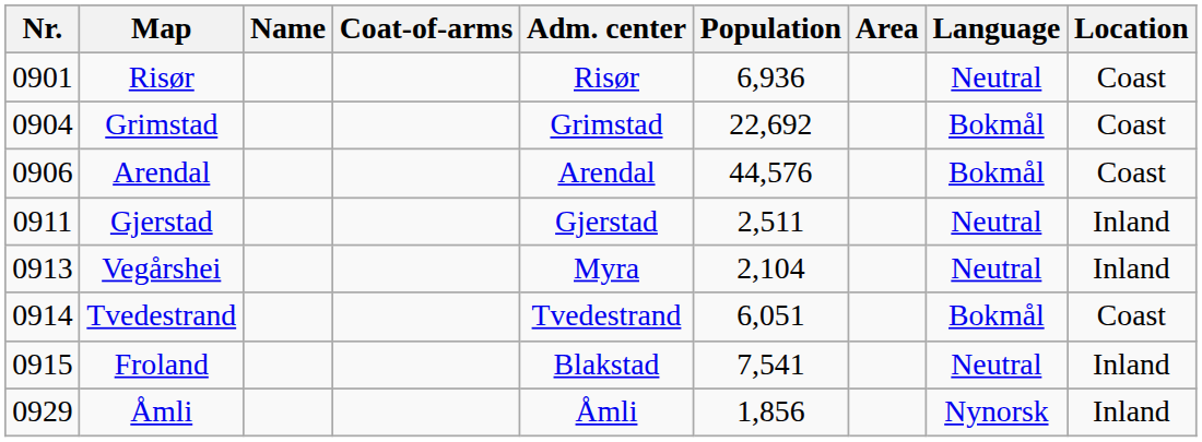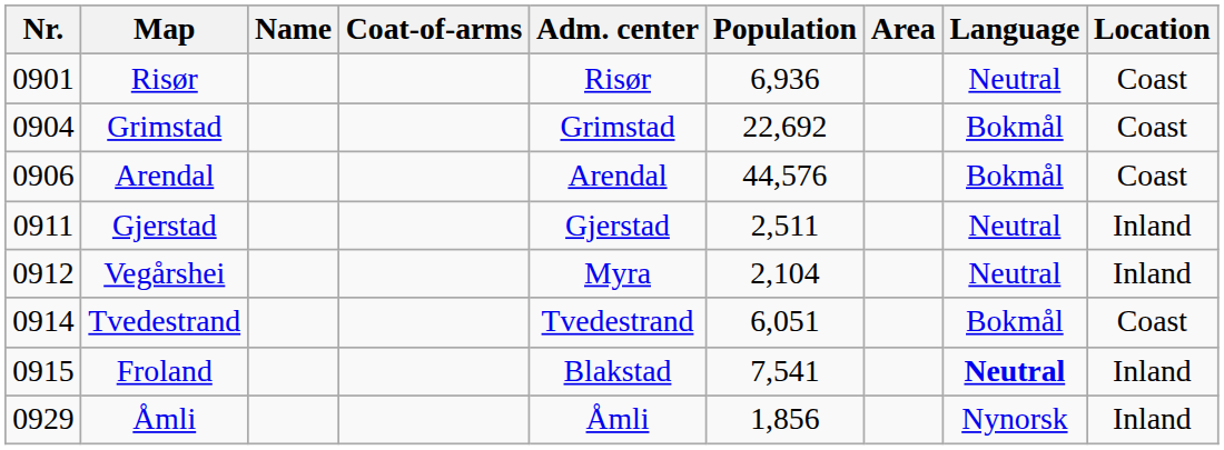 <table class="wikitable sortable" style="text-align: center;">
 <tr>
 <th>Nr.</th>
 <th class="unsortable">Map</th>
 <th>Name</th>
 <th>Coat-of-arms</th>
 <th>Adm. center</th>
 <th>Population</th>
 <th>Area<br></th>
 <th>Language</th>
 <th>Location</th>
 </tr>
 <tr>
 <td>0901</td>
 <td><a href='#'>Risør</a></td>
 <td></td>
 <td></td>
 <td><a href='#'>Risør</a></td>
 <td>6,936</td>
 <td></td>
 <td><a href='#'>Neutral</a></td>
 <td>Coast</td>
 </tr>
 <tr>
 <td>0904</td>
 <td><a href='#'>Grimstad</a></td>
 <td></td>
 <td></td>
 <td><a href='#'>Grimstad</a></td>
 <td>22,692</td>
 <td></td>
 <td><a href='#'>Bokmål</a></td>
 <td>Coast</td>
 </tr>
 <tr>
 <td>0906</td>
 <td><a href='#'>Arendal</a></td>
 <td></td>
 <td></td>
 <td><a href='#'>Arendal</a></td>
 <td>44,576</td>
 <td></td>
 <td><a href='#'>Bokmål</a></td>
 <td>Coast</td>
 </tr>
 <tr>
 <td>0911</td>
 <td><a href='#'>Gjerstad</a></td>
 <td></td>
 <td></td>
 <td><a href='#'>Gjerstad</a></td>
 <td>2,511</td>
 <td></td>
 <td><a href='#'>Neutral</a></td>
 <td>Inland</td>
 </tr>
 <tr>
-<td>0913</td>
+<td>0912</td>
 <td><a href='#'>Vegårshei</a></td>
 <td></td>
 <td></td>
 <td><a href='#'>Myra</a></td>
 <td>2,104</td>
 <td></td>
 <td><a href='#'>Neutral</a></td>
 <td>Inland</td>
 </tr>
 <tr>
 <td>0914</td>
 <td><a href='#'>Tvedestrand</a></td>
 <td></td>
 <td></td>
 <td><a href='#'>Tvedestrand</a></td>
 <td>6,051</td>
 <td></td>
 <td><a href='#'>Bokmål</a></td>
 <td>Coast</td>
 </tr>
 <tr>
 <td>0915</td>
 <td><a href='#'>Froland</a></td>
 <td></td>
 <td></td>
 <td><a href='#'>Blakstad</a></td>
 <td>7,541</td>
 <td></td>
-<td><a href='#'>Neutral</a></td>
+<td><strong><a href='#'>Neutral</a></strong></td>
 <td>Inland</td>
 </tr>
 <tr>
 <td>0929</td>
 <td><a href='#'>Åmli</a></td>
 <td></td>
 <td></td>
 <td><a href='#'>Åmli</a></td>
 <td>1,856</td>
 <td></td>
 <td><a href='#'>Nynorsk</a></td>
 <td>Inland</td>
 </tr>
 </table>
